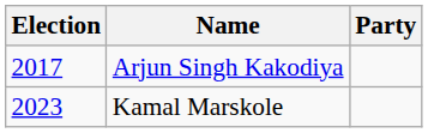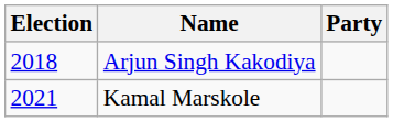 <table class="wikitable sortable">
 <tr>
 <th>Election</th>
 <th>Name</th>
 <th colspan=2>Party</th>
 </tr>
 <tr>
-<td><a href='#'>2017</a></td>
+<td><a href='#'>2018</a></td>
 <td><a href='#'>Arjun Singh Kakodiya</a></td>
 <td></td>
 </tr>
 <tr>
-<td><a href='#'>2023</a></td>
+<td><a href='#'>2021</a></td>
 <td>Kamal Marskole</td>
 <td></td>
 </tr>
 </table>
